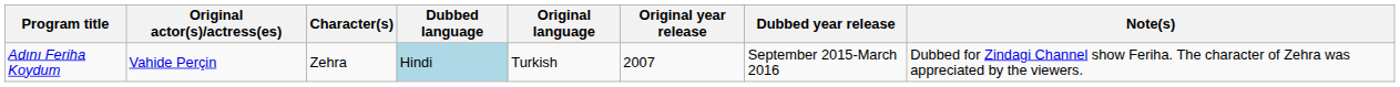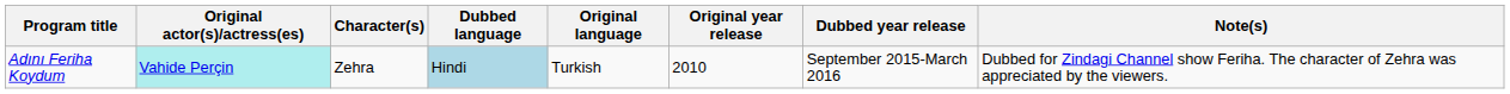 <table class="wikitable">
 <tr>
 <th>Program title</th>
 <th>Original actor(s)/actress(es)</th>
 <th>Character(s)</th>
 <th>Dubbed language</th>
 <th>Original language</th>
 <th>Original year release</th>
 <th>Dubbed year release</th>
 <th>Note(s)</th>
 </tr>
 <tr>
 <td><em><a href='#'>Adını Feriha Koydum</a></em></td>
-<td><a href='#'>Vahide Perçin</a></td>
+<td style="background: paleturquoise;"><a href='#'>Vahide Perçin</a></td>
 <td>Zehra</td>
 <td style="background: lightblue;">Hindi</td>
 <td>Turkish</td>
-<td>2007</td>
+<td>2010</td>
 <td>September 2015-March 2016</td>
 <td>Dubbed for <a href='#'>Zindagi Channel</a> show Feriha. The character of Zehra was appreciated by the viewers.</td>
 </tr>
 </table>
